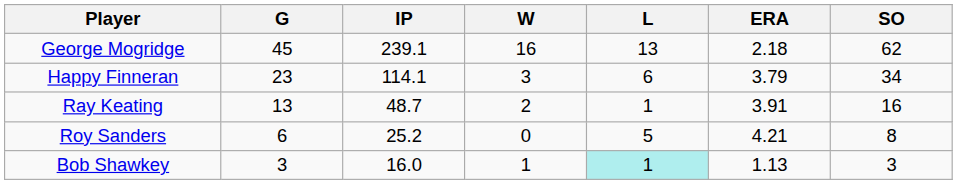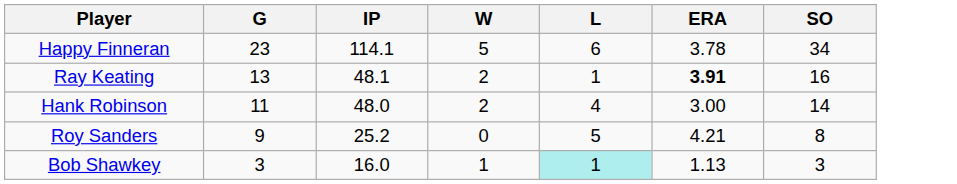 <table class="wikitable sortable">
 <tr>
 <th bgcolor="#DDDDFF" width="16%">Player</th>
 <th bgcolor="#DDDDFF" width="9%">G</th>
 <th bgcolor="#DDDDFF" width="9%">IP</th>
 <th bgcolor="#DDDDFF" width="9%">W</th>
 <th bgcolor="#DDDDFF" width="9%">L</th>
 <th bgcolor="#DDDDFF" width="9%">ERA</th>
 <th bgcolor="#DDDDFF" width="9%">SO</th>
 </tr>
-<tr align="center">
-<td><a href='#'>George Mogridge</a></td>
-<td>45</td>
-<td>239.1</td>
-<td>16</td>
-<td>13</td>
-<td>2.18</td>
-<td>62</td>
-</tr>
 <tr align=center>
 <td><a href='#'>Happy Finneran</a></td>
 <td>23</td>
 <td>114.1</td>
-<td>3</td>
+<td>5</td>
 <td>6</td>
-<td>3.79</td>
+<td>3.78</td>
 <td>34</td>
 </tr>
 <tr align=center>
 <td><a href='#'>Ray Keating</a></td>
 <td>13</td>
-<td>48.7</td>
+<td>48.1</td>
 <td>2</td>
 <td>1</td>
-<td>3.91</td>
+<td><strong>3.91</strong></td>
 <td>16</td>
 </tr>
 <tr align=center>
+<td><a href='#'>Hank Robinson</a></td>
+<td>11</td>
+<td>48.0</td>
+<td>2</td>
+<td>4</td>
+<td>3.00</td>
+<td>14</td>
+</tr>
+<tr align=center>
 <td><a href='#'>Roy Sanders</a></td>
-<td>6</td>
+<td>9</td>
 <td>25.2</td>
 <td>0</td>
 <td>5</td>
 <td>4.21</td>
 <td>8</td>
 </tr>
 <tr align=center>
 <td><a href='#'>Bob Shawkey</a></td>
 <td>3</td>
 <td>16.0</td>
 <td>1</td>
 <td style="background: paleturquoise;">1</td>
 <td>1.13</td>
 <td>3</td>
 </tr>
 </table>
